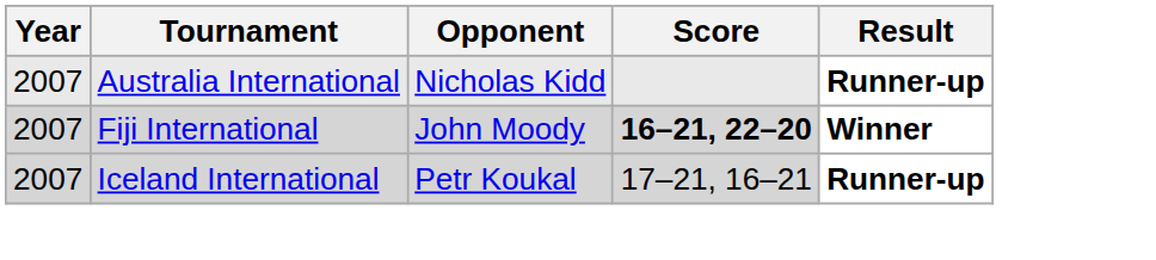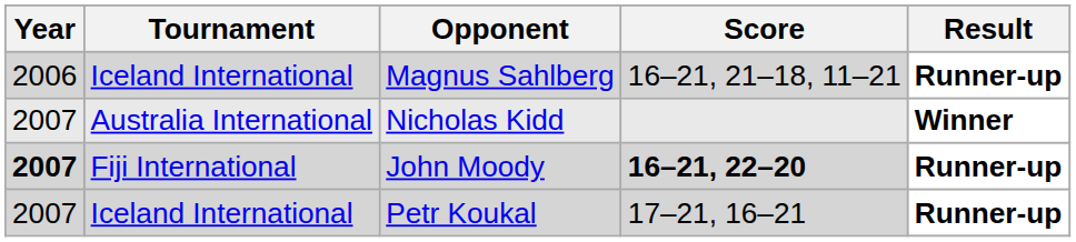 <table class="sortable wikitable" style="font-size: 90%;">
 <tr>
 <th>Year</th>
 <th>Tournament</th>
 <th>Opponent</th>
 <th>Score</th>
 <th>Result</th>
 </tr>
+<tr style="background:#D5D5D5">
+<td align="center">2006</td>
+<td align="left"><a href='#'>Iceland International</a></td>
+<td align="left"> <a href='#'>Magnus Sahlberg</a></td>
+<td align="left">16–21, 21–18, 11–21</td>
+<td style="text-align:left; background:white"> <strong>Runner-up</strong></td>
+</tr>
 <tr style="background:#E9E9E9">
 <td align="center">2007</td>
 <td align="left"><a href='#'>Australia International</a></td>
 <td align="left"> <a href='#'>Nicholas Kidd</a></td>
 <td align="left"></td>
-<td style="text-align:left; background:white"> <strong>Runner-up</strong></td>
+<td style="text-align:left; background:white"> <strong>Winner</strong></td>
 </tr>
 <tr style="background:#D5D5D5">
-<td align="center">2007</td>
+<td align="center"><strong>2007</strong></td>
 <td align="left"><a href='#'>Fiji International</a></td>
 <td align="left"> <a href='#'>John Moody</a></td>
 <td align="left"><strong>16–21, 22–20</strong></td>
-<td style="text-align:left; background:white"> <strong>Winner</strong></td>
+<td style="text-align:left; background:white"> <strong>Runner-up</strong></td>
 </tr>
 <tr style="background:#D5D5D5">
 <td align="center">2007</td>
 <td align="left"><a href='#'>Iceland International</a></td>
 <td align="left"> <a href='#'>Petr Koukal</a></td>
 <td align="left">17–21, 16–21</td>
 <td style="text-align:left; background:white"> <strong>Runner-up</strong></td>
 </tr>
 </table>
